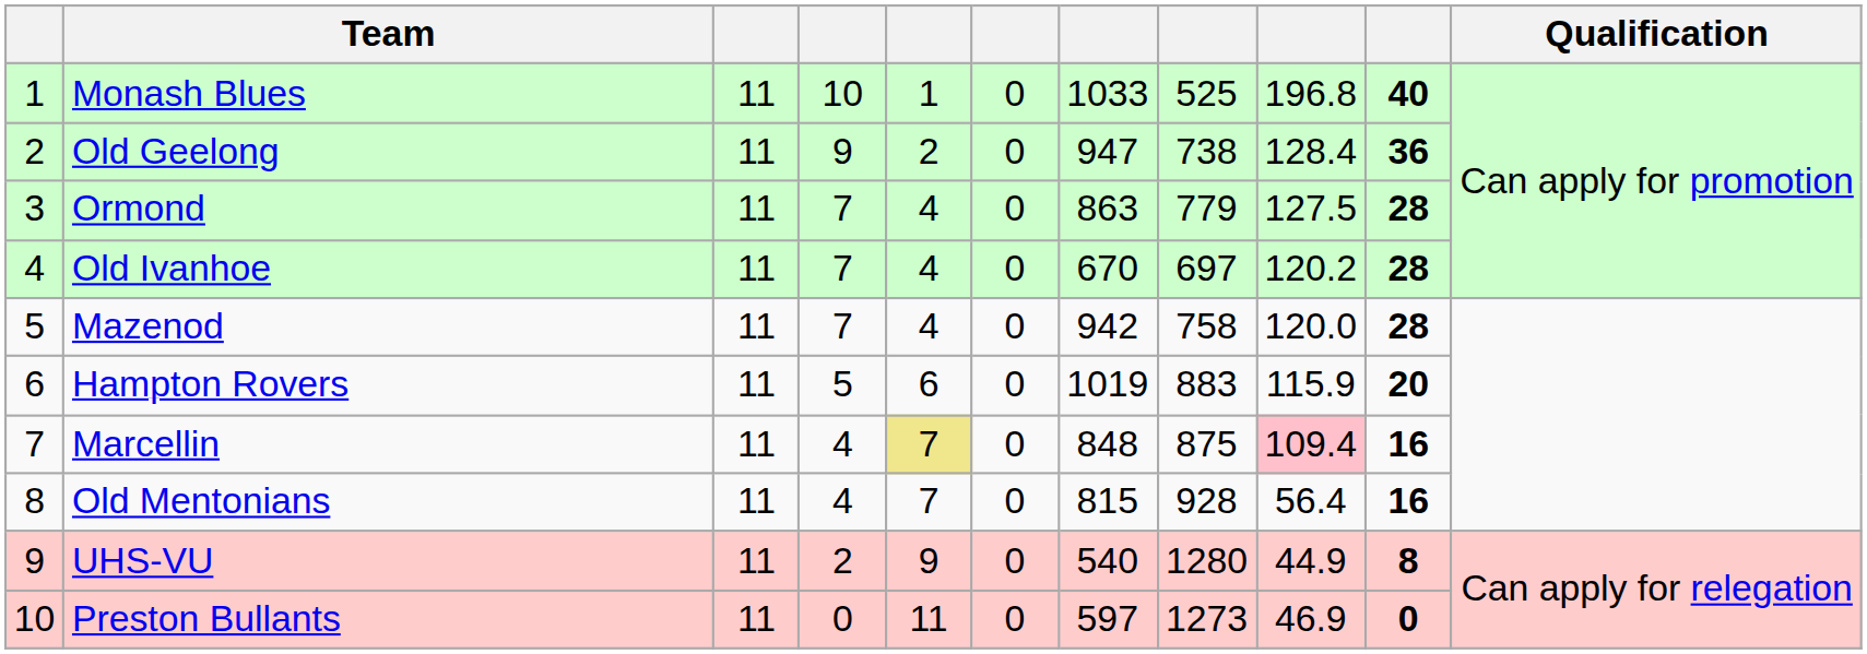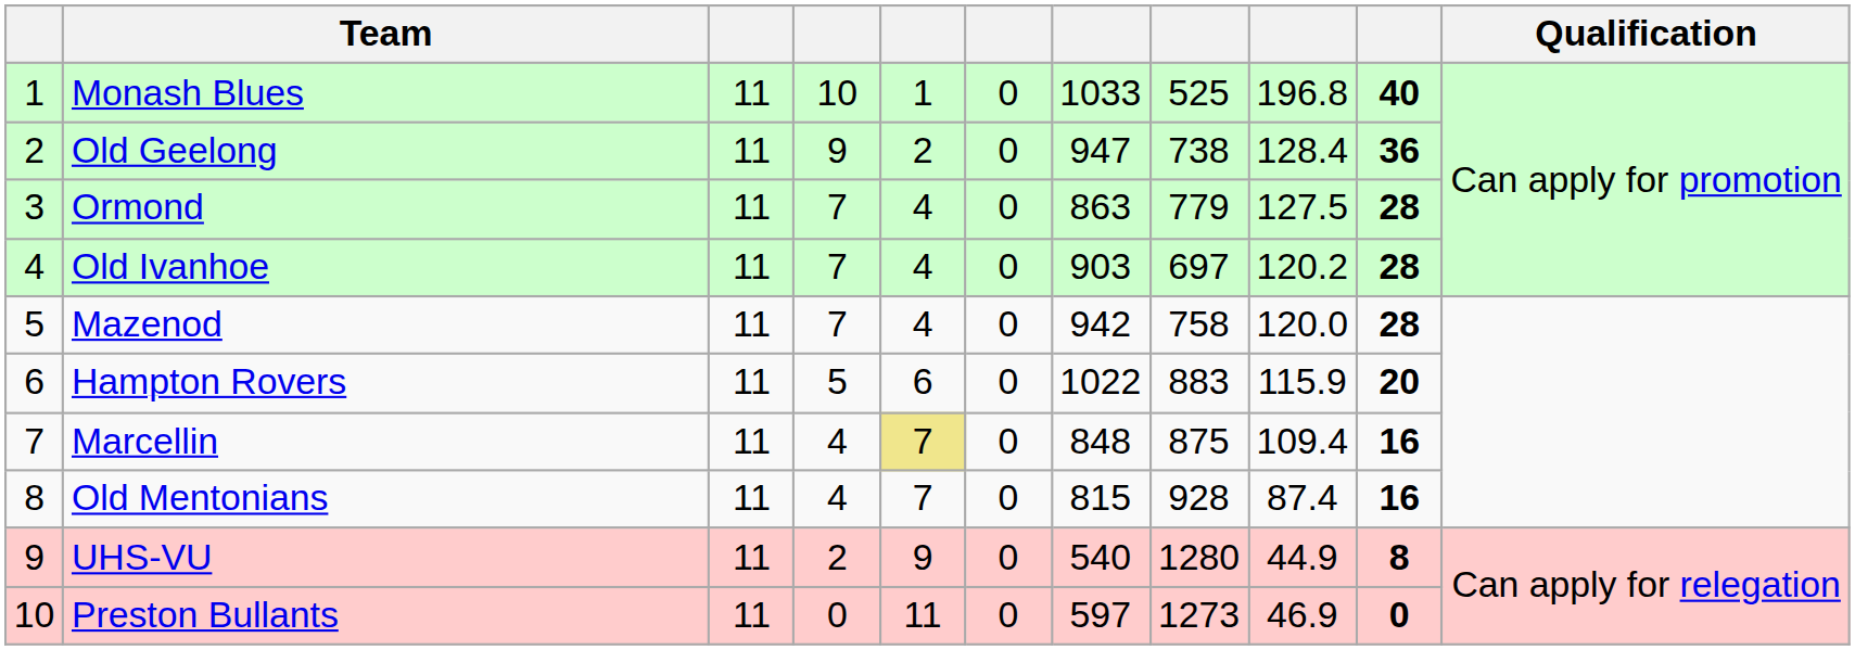 <table class="wikitable" style="text-align:center; margin-bottom:0">
 <tr>
 <th style="width:10px"></th>
 <th style="width:35%;">Team</th>
 <th style="width:30px;"></th>
 <th style="width:30px;"></th>
 <th style="width:30px;"></th>
 <th style="width:30px;"></th>
 <th style="width:30px;"></th>
 <th style="width:30px;"></th>
 <th style="width:30px;"></th>
 <th style="width:30px;"></th>
 <th>Qualification</th>
 </tr>
 <tr style="background:#ccffcc;">
 <td>1</td>
 <td style="text-align:left;"><a href='#'>Monash Blues</a></td>
 <td>11</td>
 <td>10</td>
 <td>1</td>
 <td>0</td>
 <td>1033</td>
 <td>525</td>
 <td>196.8</td>
 <td><strong>40</strong></td>
 <td rowspan=4>Can apply for <a href='#'>promotion</a></td>
 </tr>
 <tr style="background:#ccffcc;">
 <td>2</td>
 <td style="text-align:left;"><a href='#'>Old Geelong</a></td>
 <td>11</td>
 <td>9</td>
 <td>2</td>
 <td>0</td>
 <td>947</td>
 <td>738</td>
 <td>128.4</td>
 <td><strong>36</strong></td>
 </tr>
 <tr style="background:#ccffcc;">
 <td>3</td>
 <td style="text-align:left;"><a href='#'>Ormond</a></td>
 <td>11</td>
 <td>7</td>
 <td>4</td>
 <td>0</td>
 <td>863</td>
 <td>779</td>
 <td>127.5</td>
 <td><strong>28</strong></td>
 </tr>
 <tr style="background:#ccffcc;">
 <td>4</td>
 <td style="text-align:left;"><a href='#'>Old Ivanhoe</a></td>
 <td>11</td>
 <td>7</td>
 <td>4</td>
 <td>0</td>
-<td>670</td>
+<td>903</td>
 <td>697</td>
 <td>120.2</td>
 <td><strong>28</strong></td>
 </tr>
 <tr>
 <td>5</td>
 <td style="text-align:left;"><a href='#'>Mazenod</a></td>
 <td>11</td>
 <td>7</td>
 <td>4</td>
 <td>0</td>
 <td>942</td>
 <td>758</td>
 <td>120.0</td>
 <td><strong>28</strong></td>
 </tr>
 <tr>
 <td>6</td>
 <td style="text-align:left;"><a href='#'>Hampton Rovers</a></td>
 <td>11</td>
 <td>5</td>
 <td>6</td>
 <td>0</td>
-<td>1019</td>
+<td>1022</td>
 <td>883</td>
 <td>115.9</td>
 <td><strong>20</strong></td>
 </tr>
 <tr>
 <td>7</td>
 <td style="text-align:left;"><a href='#'>Marcellin</a></td>
 <td>11</td>
 <td>4</td>
 <td style="background: khaki;">7</td>
 <td>0</td>
 <td>848</td>
 <td>875</td>
-<td style="background: pink;">109.4</td>
+<td>109.4</td>
 <td><strong>16</strong></td>
 </tr>
 <tr>
 <td>8</td>
 <td style="text-align:left;"><a href='#'>Old Mentonians</a></td>
 <td>11</td>
 <td>4</td>
 <td>7</td>
 <td>0</td>
 <td>815</td>
 <td>928</td>
-<td>56.4</td>
+<td>87.4</td>
 <td><strong>16</strong></td>
 </tr>
 <tr style="background:#FFCCCC;">
 <td>9</td>
 <td style="text-align:left;"><a href='#'>UHS-VU</a></td>
 <td>11</td>
 <td>2</td>
 <td>9</td>
 <td>0</td>
 <td>540</td>
 <td>1280</td>
 <td>44.9</td>
 <td><strong>8</strong></td>
 <td rowspan=2>Can apply for <a href='#'>relegation</a></td>
 </tr>
 <tr style="background:#FFCCCC;">
 <td>10</td>
 <td style="text-align:left;"><a href='#'>Preston Bullants</a></td>
 <td>11</td>
 <td>0</td>
 <td>11</td>
 <td>0</td>
 <td>597</td>
 <td>1273</td>
 <td>46.9</td>
 <td><strong>0</strong></td>
 </tr>
 </table>
